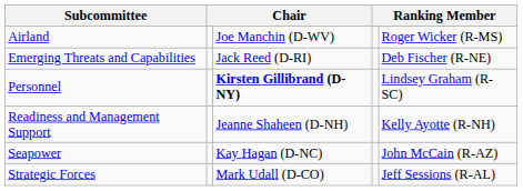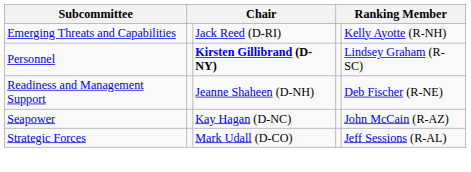 <table class=wikitable>
 <tr>
 <th>Subcommittee</th>
 <th colspan=2>Chair</th>
 <th colspan=2>Ranking Member</th>
 </tr>
 <tr>
-<td><a href='#'>Airland</a></td>
-<td></td>
-<td nowrap><a href='#'>Joe Manchin</a> (D-WV)</td>
-<td></td>
-<td nowrap><a href='#'>Roger Wicker</a> (R-MS)</td>
-</tr>
-<tr>
 <td><a href='#'>Emerging Threats and Capabilities</a></td>
 <td></td>
 <td><a href='#'>Jack Reed</a> (D-RI)</td>
 <td></td>
-<td><a href='#'>Deb Fischer</a> (R-NE)</td>
+<td><a href='#'>Kelly Ayotte</a> (R-NH)</td>
 </tr>
 <tr>
 <td><a href='#'>Personnel</a></td>
 <td></td>
 <td><strong><a href='#'>Kirsten Gillibrand</a> (D-NY)</strong></td>
 <td></td>
 <td><a href='#'>Lindsey Graham</a> (R-SC)</td>
 </tr>
 <tr>
 <td><a href='#'>Readiness and Management Support</a></td>
 <td></td>
 <td><a href='#'>Jeanne Shaheen</a> (D-NH)</td>
 <td></td>
-<td><a href='#'>Kelly Ayotte</a> (R-NH)</td>
+<td><a href='#'>Deb Fischer</a> (R-NE)</td>
 </tr>
 <tr>
 <td><a href='#'>Seapower</a></td>
 <td></td>
 <td><a href='#'>Kay Hagan</a> (D-NC)</td>
 <td></td>
 <td><a href='#'>John McCain</a> (R-AZ)</td>
 </tr>
 <tr>
 <td><a href='#'>Strategic Forces</a></td>
 <td></td>
 <td><a href='#'>Mark Udall</a> (D-CO)</td>
 <td></td>
 <td><a href='#'>Jeff Sessions</a> (R-AL)</td>
 </tr>
 </table>
